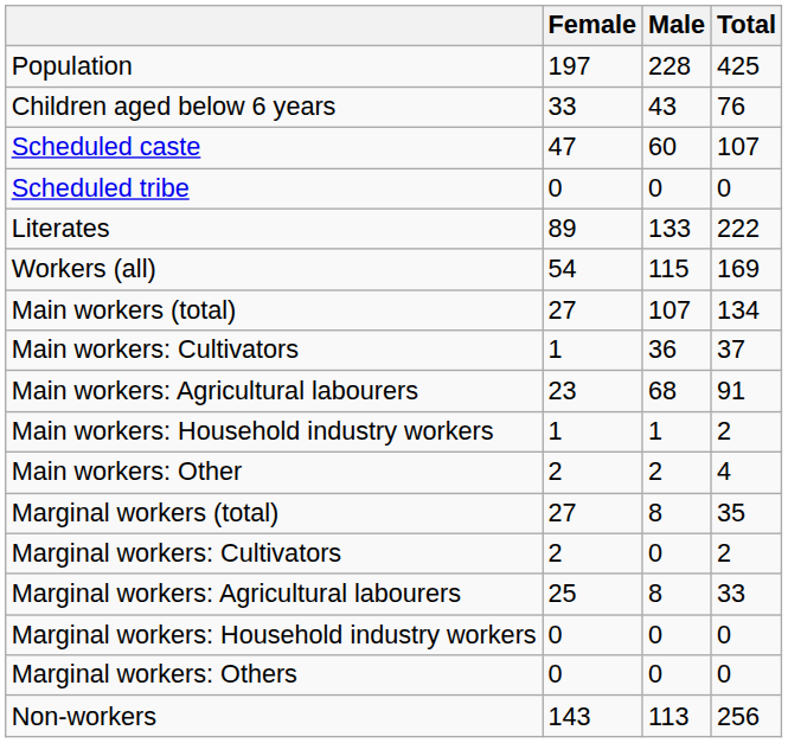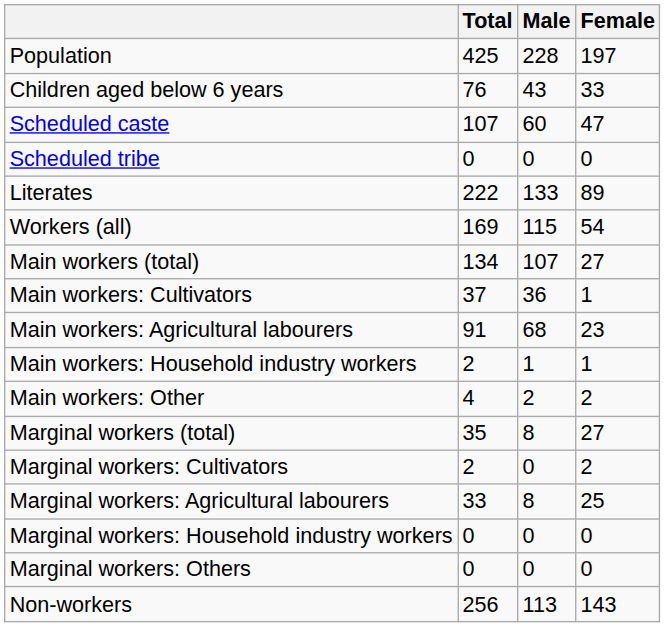 <table class="wikitable sortable">
 <tr>
 <th></th>
+<th>Total</th>
+<th>Male</th>
 <th>Female</th>
-<th>Male</th>
-<th>Total</th>
 </tr>
 <tr>
 <td>Population</td>
+<td>425</td>
+<td>228</td>
 <td>197</td>
-<td>228</td>
-<td>425</td>
 </tr>
 <tr>
 <td>Children aged below 6 years</td>
+<td>76</td>
+<td>43</td>
 <td>33</td>
-<td>43</td>
-<td>76</td>
 </tr>
 <tr>
 <td><a href='#'>Scheduled caste</a></td>
+<td>107</td>
+<td>60</td>
 <td>47</td>
-<td>60</td>
-<td>107</td>
 </tr>
 <tr>
 <td><a href='#'>Scheduled tribe</a></td>
 <td>0</td>
 <td>0</td>
 <td>0</td>
 </tr>
 <tr>
 <td>Literates</td>
+<td>222</td>
+<td>133</td>
 <td>89</td>
-<td>133</td>
-<td>222</td>
 </tr>
 <tr>
 <td>Workers (all)</td>
+<td>169</td>
+<td>115</td>
 <td>54</td>
-<td>115</td>
-<td>169</td>
 </tr>
 <tr>
 <td>Main workers (total)</td>
+<td>134</td>
+<td>107</td>
 <td>27</td>
-<td>107</td>
-<td>134</td>
 </tr>
 <tr>
 <td>Main workers: Cultivators</td>
+<td>37</td>
+<td>36</td>
 <td>1</td>
-<td>36</td>
-<td>37</td>
 </tr>
 <tr>
 <td>Main workers: Agricultural labourers</td>
+<td>91</td>
+<td>68</td>
 <td>23</td>
-<td>68</td>
-<td>91</td>
 </tr>
 <tr>
 <td>Main workers: Household industry workers</td>
+<td>2</td>
 <td>1</td>
 <td>1</td>
+</tr>
+<tr>
+<td>Main workers: Other</td>
+<td>4</td>
+<td>2</td>
 <td>2</td>
 </tr>
 <tr>
-<td>Main workers: Other</td>
-<td>2</td>
-<td>2</td>
-<td>4</td>
-</tr>
-<tr>
 <td>Marginal workers (total)</td>
+<td>35</td>
+<td>8</td>
 <td>27</td>
-<td>8</td>
-<td>35</td>
 </tr>
 <tr>
 <td>Marginal workers: Cultivators</td>
 <td>2</td>
 <td>0</td>
 <td>2</td>
 </tr>
 <tr>
 <td>Marginal workers: Agricultural labourers</td>
+<td>33</td>
+<td>8</td>
 <td>25</td>
-<td>8</td>
-<td>33</td>
 </tr>
 <tr>
 <td>Marginal workers: Household industry workers</td>
 <td>0</td>
 <td>0</td>
 <td>0</td>
 </tr>
 <tr>
 <td>Marginal workers: Others</td>
 <td>0</td>
 <td>0</td>
 <td>0</td>
 </tr>
 <tr>
 <td>Non-workers</td>
+<td>256</td>
+<td>113</td>
 <td>143</td>
-<td>113</td>
-<td>256</td>
 </tr>
 </table>
